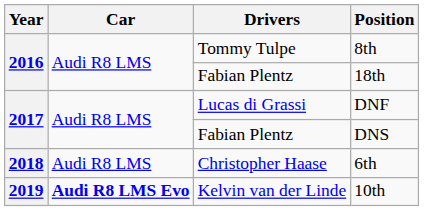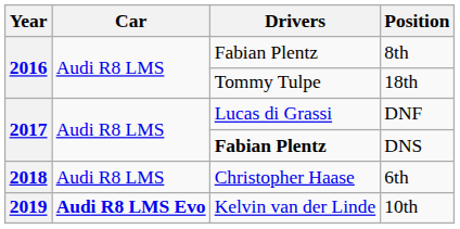 <table class="wikitable" style="font-size: 90%;">
 <tr>
 <th colspan="1">Year</th>
 <th colspan="1">Car</th>
 <th>Drivers</th>
 <th>Position</th>
 </tr>
 <tr>
 <th rowspan="2"><a href='#'>2016</a></th>
 <td rowspan="2"><a href='#'>Audi R8 LMS</a></td>
-<td> Tommy Tulpe</td>
+<td> Fabian Plentz</td>
 <td>8th</td>
 </tr>
 <tr>
-<td> Fabian Plentz</td>
+<td> Tommy Tulpe</td>
 <td>18th</td>
 </tr>
 <tr>
 <th rowspan="2"><a href='#'>2017</a></th>
 <td rowspan="2"><a href='#'>Audi R8 LMS</a></td>
 <td> <a href='#'>Lucas di Grassi</a></td>
 <td>DNF</td>
 </tr>
 <tr>
-<td> Fabian Plentz</td>
+<td><strong> Fabian Plentz</strong></td>
 <td>DNS</td>
 </tr>
 <tr>
 <th><a href='#'>2018</a></th>
 <td><a href='#'>Audi R8 LMS</a></td>
 <td> <a href='#'>Christopher Haase</a></td>
 <td>6th</td>
 </tr>
 <tr>
 <th><a href='#'>2019</a></th>
 <td><strong><a href='#'>Audi R8 LMS Evo</a></strong></td>
 <td> <a href='#'>Kelvin van der Linde</a></td>
 <td>10th</td>
 </tr>
 </table>
